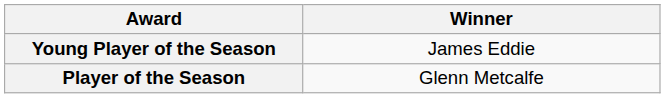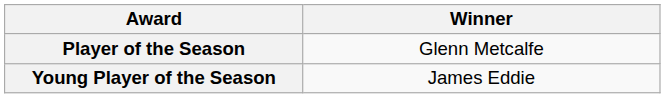 <table class="wikitable" style="text-align:center">
 <tr>
 <th style="width:250px">Award</th>
 <th style="width:300px">Winner</th>
 </tr>
 <tr>
+<th>Player of the Season</th>
+<td> Glenn Metcalfe</td>
+</tr>
+<tr>
 <th>Young Player of the Season</th>
 <td> James Eddie</td>
 </tr>
-<tr>
-<th>Player of the Season</th>
-<td> Glenn Metcalfe</td>
-</tr>
 </table>
